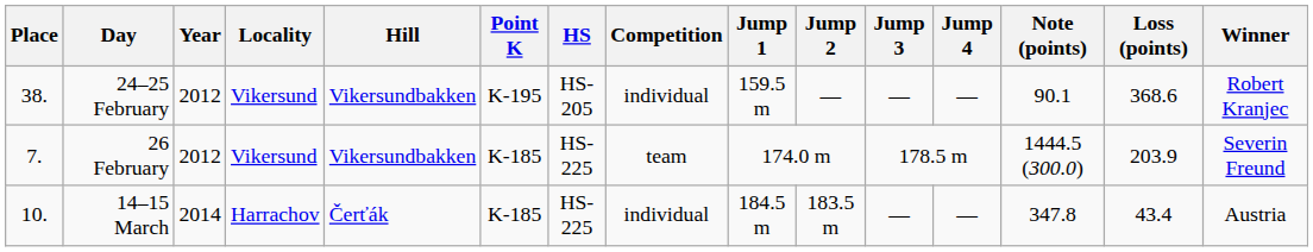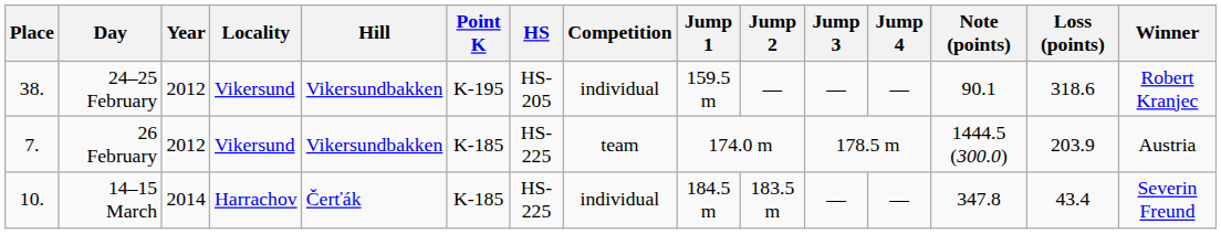 <table width=100% class=wikitable style="font-size: 89%; text-align:center">
 <tr>
 <th>Place</th>
 <th>Day</th>
 <th>Year</th>
 <th>Locality</th>
 <th>Hill</th>
 <th><a href='#'>Point K</a></th>
 <th><a href='#'>HS</a></th>
 <th>Competition</th>
 <th>Jump 1</th>
 <th>Jump 2</th>
 <th>Jump 3</th>
 <th>Jump 4</th>
 <th>Note (points)</th>
 <th>Loss (points)</th>
 <th>Winner</th>
 </tr>
 <tr>
 <td>38.</td>
 <td align=right>24–25 February</td>
 <td>2012</td>
 <td align=left><a href='#'>Vikersund</a></td>
 <td align=left><a href='#'>Vikersundbakken</a></td>
 <td>K-195</td>
 <td>HS-205</td>
 <td>individual</td>
 <td>159.5 m</td>
 <td>—</td>
 <td>—</td>
 <td>—</td>
 <td>90.1</td>
-<td>368.6</td>
+<td>318.6</td>
 <td><a href='#'>Robert Kranjec</a></td>
 </tr>
 <tr>
 <td>7.</td>
 <td align=right>26 February</td>
 <td>2012</td>
 <td align=left><a href='#'>Vikersund</a></td>
 <td align=left><a href='#'>Vikersundbakken</a></td>
 <td>K-185</td>
 <td>HS-225</td>
 <td>team</td>
 <td colspan=2>174.0 m</td>
 <td colspan=2>178.5 m</td>
 <td>1444.5 (<em>300.0</em>)</td>
 <td>203.9</td>
-<td><a href='#'>Severin Freund</a></td>
+<td>Austria</td>
 </tr>
 <tr>
 <td>10.</td>
 <td align=right>14–15 March</td>
 <td>2014</td>
 <td align=left><a href='#'>Harrachov</a></td>
 <td align=left><a href='#'>Čerťák</a></td>
 <td>K-185</td>
 <td>HS-225</td>
 <td>individual</td>
 <td>184.5 m</td>
 <td>183.5 m</td>
 <td>—</td>
 <td>—</td>
 <td>347.8</td>
 <td>43.4</td>
-<td>Austria</td>
+<td><a href='#'>Severin Freund</a></td>
 </tr>
 </table>
